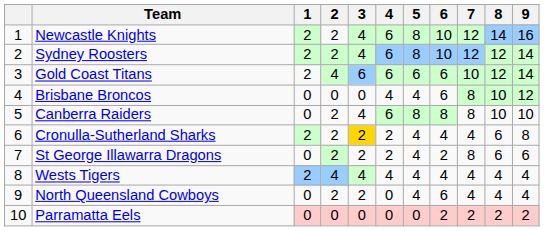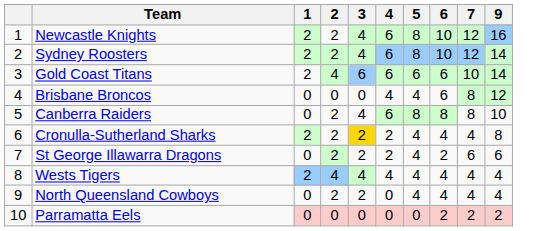 <table class="wikitable" style="text-align:center; line-height: 90%; font-size:90%;">
 <tr>
 <th width="20"></th>
 <th width="250">Team</th>
 <th width="20">1</th>
 <th width="20">2</th>
 <th width="20">3</th>
 <th width="20">4</th>
 <th width="20">5</th>
 <th width="20">6</th>
 <th width="20">7</th>
-<th width="20">8</th>
 <th width="20">9</th>
 </tr>
 <tr>
 <td>1</td>
 <td align=left> <a href='#'>Newcastle Knights</a></td>
 <td style="background: #ccffcc;">2</td>
 <td>2</td>
 <td style="background: #ccffcc;">4</td>
 <td style="background: #ccffcc;">6</td>
 <td style="background: #ccffcc;">8</td>
 <td style="background: #ccffcc;">10</td>
 <td style="background: #ccffcc;">12</td>
-<td style="background: #99ccff;">14</td>
 <td style="background: #99ccff;">16</td>
 </tr>
 <tr>
 <td>2</td>
 <td align=left> <a href='#'>Sydney Roosters</a></td>
 <td style="background: #ccffcc;">2</td>
 <td style="background: #ccffcc;">2</td>
 <td style="background: #ccffcc;">4</td>
 <td style="background: #99ccff;">6</td>
 <td style="background: #99ccff;">8</td>
 <td style="background: #99ccff;">10</td>
 <td style="background: #99ccff;">12</td>
-<td style="background: #ccffcc;">12</td>
 <td style="background: #ccffcc;">14</td>
 </tr>
 <tr>
 <td>3</td>
 <td align=left> <a href='#'>Gold Coast Titans</a></td>
 <td>2</td>
 <td style="background: #ccffcc;">4</td>
 <td style="background: #99ccff;">6</td>
 <td style="background: #ccffcc;">6</td>
 <td style="background: #ccffcc;">6</td>
 <td style="background: #ccffcc;">6</td>
 <td style="background: #ccffcc;">10</td>
-<td style="background: #ccffcc;">12</td>
 <td style="background: #ccffcc;">14</td>
 </tr>
 <tr>
 <td>4</td>
 <td align=left> <a href='#'>Brisbane Broncos</a></td>
 <td>0</td>
 <td>0</td>
 <td>0</td>
 <td>4</td>
 <td>4</td>
 <td>6</td>
 <td style="background: #ccffcc;">8</td>
-<td style="background: #ccffcc;">10</td>
 <td style="background: #ccffcc;">12</td>
 </tr>
 <tr>
 <td>5</td>
 <td align=left> <a href='#'>Canberra Raiders</a></td>
 <td>0</td>
 <td>2</td>
 <td>4</td>
 <td style="background: #ccffcc;">6</td>
 <td style="background: #ccffcc;">8</td>
 <td style="background: #ccffcc;">8</td>
 <td>8</td>
 <td>10</td>
-<td>10</td>
 </tr>
 <tr>
 <td>6</td>
 <td align=left> <a href='#'>Cronulla-Sutherland Sharks</a></td>
 <td style="background: #ccffcc;">2</td>
 <td>2</td>
 <td style="background: gold;">2</td>
 <td>2</td>
 <td>4</td>
 <td>4</td>
 <td>4</td>
-<td>6</td>
 <td>8</td>
 </tr>
 <tr>
 <td>7</td>
 <td align=left> <a href='#'>St George Illawarra Dragons</a></td>
 <td>0</td>
 <td style="background: #ccffcc;">2</td>
 <td>2</td>
 <td>2</td>
 <td>4</td>
 <td>2</td>
-<td>8</td>
 <td>6</td>
 <td>6</td>
 </tr>
 <tr>
 <td>8</td>
 <td align=left> <a href='#'>Wests Tigers</a></td>
 <td style="background: #99ccff;">2</td>
 <td style="background: #99ccff;">4</td>
 <td style="background: #ccffcc;">4</td>
 <td>4</td>
 <td>4</td>
 <td>4</td>
 <td>4</td>
 <td>4</td>
-<td>4</td>
 </tr>
 <tr>
 <td>9</td>
 <td align=left> <a href='#'>North Queensland Cowboys</a></td>
 <td>0</td>
 <td>2</td>
 <td>2</td>
 <td>0</td>
 <td>4</td>
-<td>6</td>
 <td>4</td>
 <td>4</td>
 <td>4</td>
 </tr>
 <tr>
 <td>10</td>
 <td align=left> <a href='#'>Parramatta Eels</a></td>
 <td style="background: #ffcccc;">0</td>
 <td style="background: #ffcccc;">0</td>
 <td style="background: #ffcccc;">0</td>
 <td style="background: #ffcccc;">0</td>
 <td style="background: #ffcccc;">0</td>
 <td style="background: #ffcccc;">2</td>
 <td style="background: #ffcccc;">2</td>
 <td style="background: #ffcccc;">2</td>
-<td style="background: #ffcccc;">2</td>
 </tr>
 </table>
